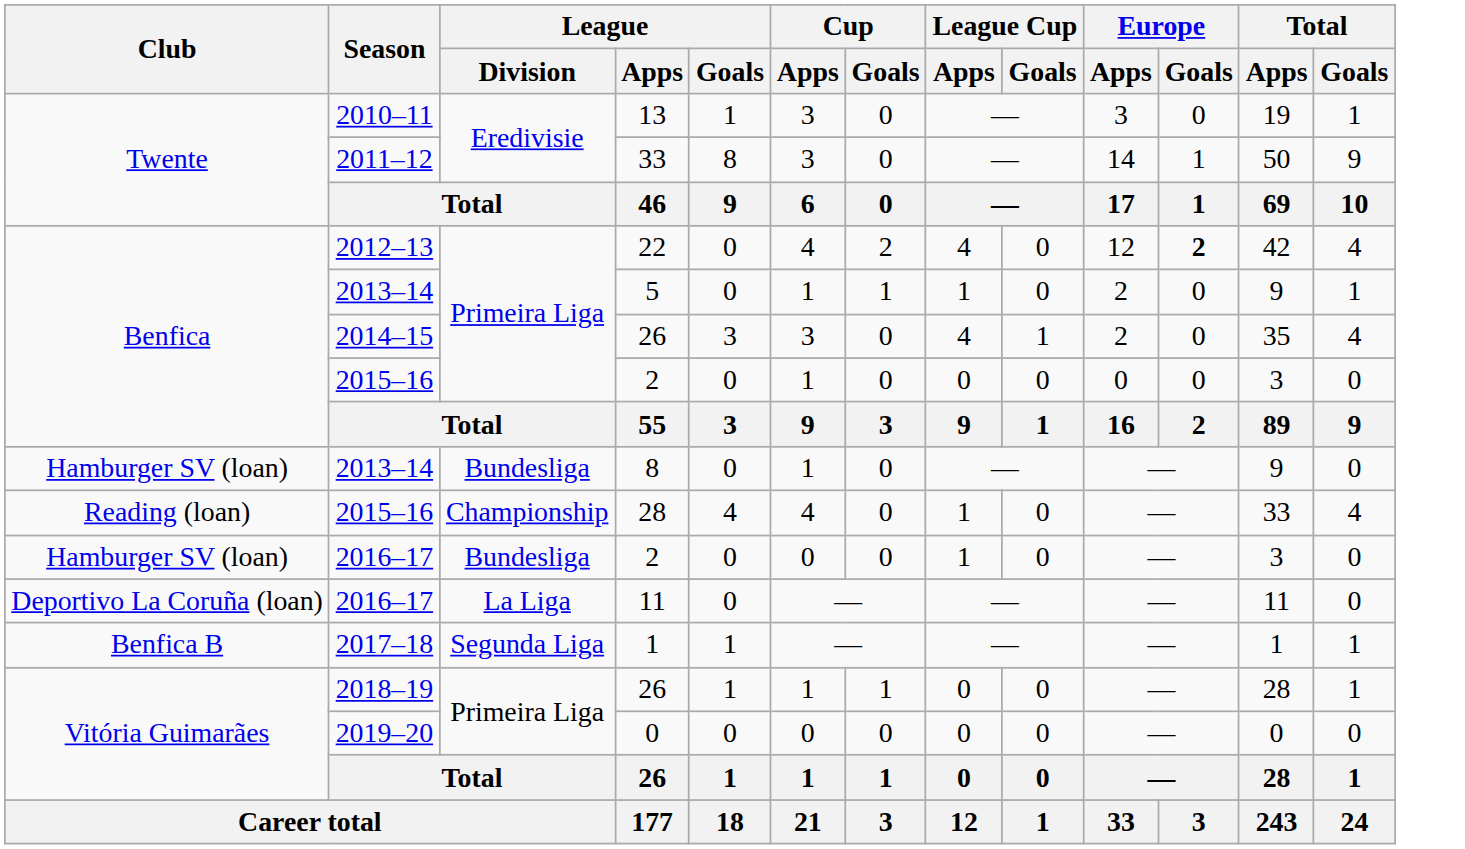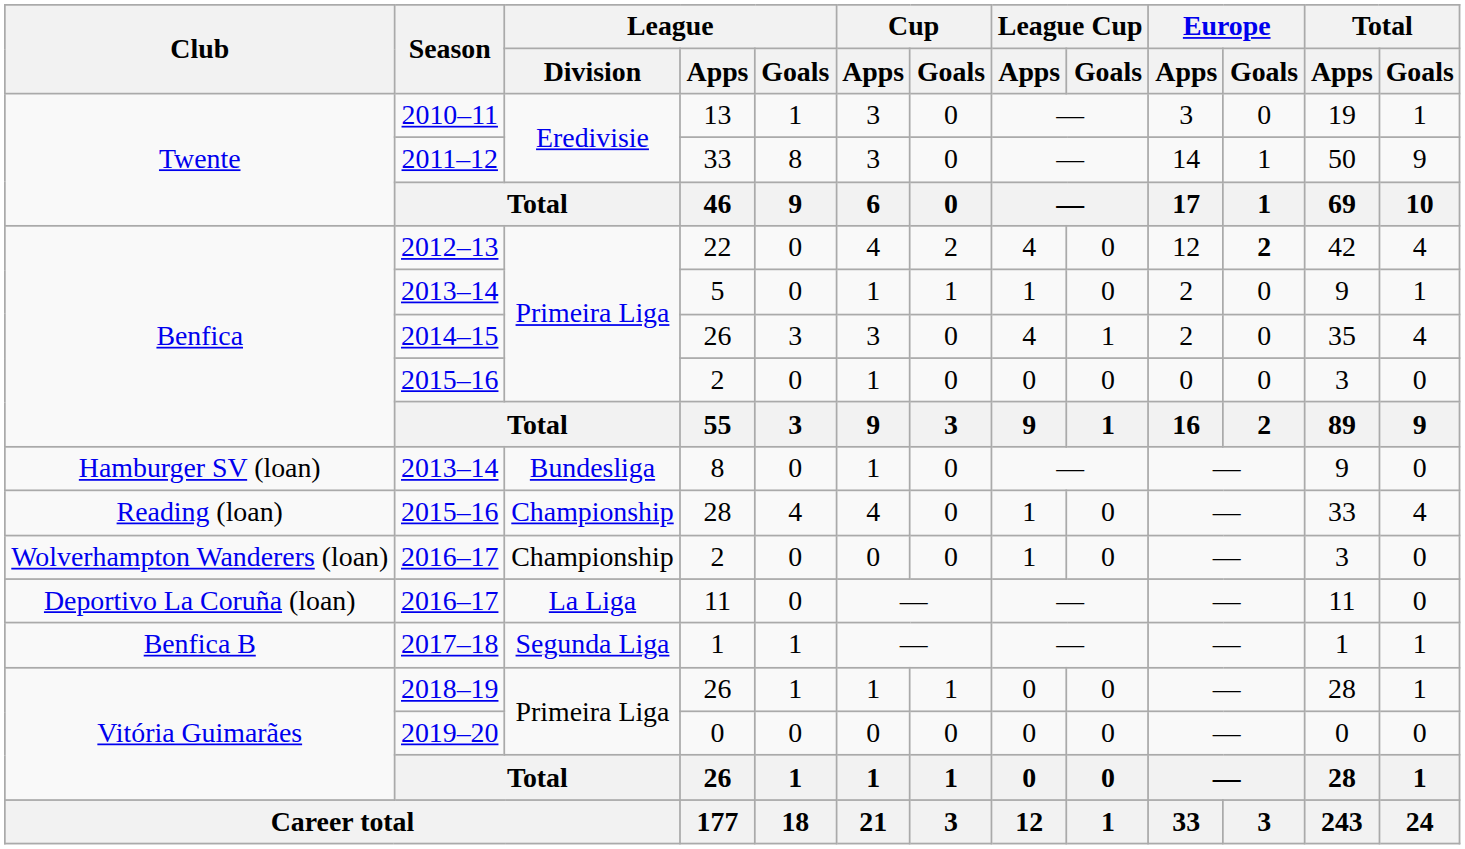 <table class="wikitable" style="text-align: center">
 <tr>
 <th rowspan="2">Club</th>
 <th rowspan="2">Season</th>
 <th colspan="3">League</th>
 <th colspan="2">Cup</th>
 <th colspan="2">League Cup</th>
 <th colspan="2"><a href='#'>Europe</a></th>
 <th colspan="2">Total</th>
 </tr>
 <tr>
 <th>Division</th>
 <th>Apps</th>
 <th>Goals</th>
 <th>Apps</th>
 <th>Goals</th>
 <th>Apps</th>
 <th>Goals</th>
 <th>Apps</th>
 <th>Goals</th>
 <th>Apps</th>
 <th>Goals</th>
 </tr>
 <tr>
 <td rowspan="3"><a href='#'>Twente</a></td>
 <td><a href='#'>2010–11</a></td>
 <td rowspan="2"><a href='#'>Eredivisie</a></td>
 <td>13</td>
 <td>1</td>
 <td>3</td>
 <td>0</td>
 <td colspan="2">—</td>
 <td>3</td>
 <td>0</td>
 <td>19</td>
 <td>1</td>
 </tr>
 <tr>
 <td><a href='#'>2011–12</a></td>
 <td>33</td>
 <td>8</td>
 <td>3</td>
 <td>0</td>
 <td colspan="2">—</td>
 <td>14</td>
 <td>1</td>
 <td>50</td>
 <td>9</td>
 </tr>
 <tr>
 <th colspan="2">Total</th>
 <th>46</th>
 <th>9</th>
 <th>6</th>
 <th>0</th>
 <th colspan="2">—</th>
 <th>17</th>
 <th>1</th>
 <th>69</th>
 <th>10</th>
 </tr>
 <tr>
 <td rowspan="5"><a href='#'>Benfica</a></td>
 <td><a href='#'>2012–13</a></td>
 <td rowspan="4"><a href='#'>Primeira Liga</a></td>
 <td>22</td>
 <td>0</td>
 <td>4</td>
 <td>2</td>
 <td>4</td>
 <td>0</td>
 <td>12</td>
 <td><strong>2</strong></td>
 <td>42</td>
 <td>4</td>
 </tr>
 <tr>
 <td><a href='#'>2013–14</a></td>
 <td>5</td>
 <td>0</td>
 <td>1</td>
 <td>1</td>
 <td>1</td>
 <td>0</td>
 <td>2</td>
 <td>0</td>
 <td>9</td>
 <td>1</td>
 </tr>
 <tr>
 <td><a href='#'>2014–15</a></td>
 <td>26</td>
 <td>3</td>
 <td>3</td>
 <td>0</td>
 <td>4</td>
 <td>1</td>
 <td>2</td>
 <td>0</td>
 <td>35</td>
 <td>4</td>
 </tr>
 <tr>
 <td><a href='#'>2015–16</a></td>
 <td>2</td>
 <td>0</td>
 <td>1</td>
 <td>0</td>
 <td>0</td>
 <td>0</td>
 <td>0</td>
 <td>0</td>
 <td>3</td>
 <td>0</td>
 </tr>
 <tr>
 <th colspan="2">Total</th>
 <th>55</th>
 <th>3</th>
 <th>9</th>
 <th>3</th>
 <th>9</th>
 <th>1</th>
 <th>16</th>
 <th>2</th>
 <th>89</th>
 <th>9</th>
 </tr>
 <tr>
 <td><a href='#'>Hamburger SV</a> (loan)</td>
 <td><a href='#'>2013–14</a></td>
 <td><a href='#'>Bundesliga</a></td>
 <td>8</td>
 <td>0</td>
 <td>1</td>
 <td>0</td>
 <td colspan="2">—</td>
 <td colspan="2">—</td>
 <td>9</td>
 <td>0</td>
 </tr>
 <tr>
 <td><a href='#'>Reading</a> (loan)</td>
 <td><a href='#'>2015–16</a></td>
 <td><a href='#'>Championship</a></td>
 <td>28</td>
 <td>4</td>
 <td>4</td>
 <td>0</td>
 <td>1</td>
 <td>0</td>
 <td colspan="2">—</td>
 <td>33</td>
 <td>4</td>
 </tr>
 <tr>
-<td><a href='#'>Hamburger SV</a> (loan)</td>
+<td><a href='#'>Wolverhampton Wanderers</a> (loan)</td>
 <td><a href='#'>2016–17</a></td>
-<td><a href='#'>Bundesliga</a></td>
+<td>Championship</td>
 <td>2</td>
 <td>0</td>
 <td>0</td>
 <td>0</td>
 <td>1</td>
 <td>0</td>
 <td colspan="2">—</td>
 <td>3</td>
 <td>0</td>
 </tr>
 <tr>
 <td><a href='#'>Deportivo La Coruña</a> (loan)</td>
 <td><a href='#'>2016–17</a></td>
 <td><a href='#'>La Liga</a></td>
 <td>11</td>
 <td>0</td>
 <td colspan="2">—</td>
 <td colspan="2">—</td>
 <td colspan="2">—</td>
 <td>11</td>
 <td>0</td>
 </tr>
 <tr>
 <td><a href='#'>Benfica B</a></td>
 <td><a href='#'>2017–18</a></td>
 <td><a href='#'>Segunda Liga</a></td>
 <td>1</td>
 <td>1</td>
 <td colspan="2">—</td>
 <td colspan="2">—</td>
 <td colspan="2">—</td>
 <td>1</td>
 <td>1</td>
 </tr>
 <tr>
 <td rowspan="3"><a href='#'>Vitória Guimarães</a></td>
 <td><a href='#'>2018–19</a></td>
 <td rowspan="2">Primeira Liga</td>
 <td>26</td>
 <td>1</td>
 <td>1</td>
 <td>1</td>
 <td>0</td>
 <td>0</td>
 <td colspan="2">—</td>
 <td>28</td>
 <td>1</td>
 </tr>
 <tr>
 <td><a href='#'>2019–20</a></td>
 <td>0</td>
 <td>0</td>
 <td>0</td>
 <td>0</td>
 <td>0</td>
 <td>0</td>
 <td colspan="2">—</td>
 <td>0</td>
 <td>0</td>
 </tr>
 <tr>
 <th colspan="2">Total</th>
 <th>26</th>
 <th>1</th>
 <th>1</th>
 <th>1</th>
 <th>0</th>
 <th>0</th>
 <th colspan="2">—</th>
 <th>28</th>
 <th>1</th>
 </tr>
 <tr>
 <th colspan="3">Career total</th>
 <th>177</th>
 <th>18</th>
 <th>21</th>
 <th>3</th>
 <th>12</th>
 <th>1</th>
 <th>33</th>
 <th>3</th>
 <th>243</th>
 <th>24</th>
 </tr>
 </table>
